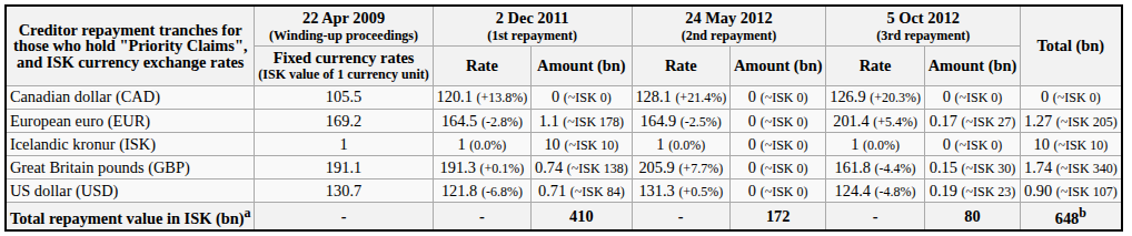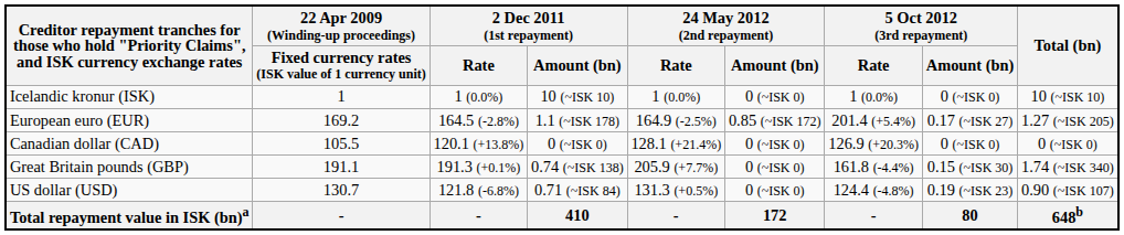 <table class="wikitable" style="border-collapse:collapse; font-size:90%; line-height:1.0; border:2px solid; text-align:center">
 <tr>
 <th rowspan="2">Creditor repayment tranches for<br>those who hold "Priority Claims",<br>and ISK currency exchange rates</th>
 <th>22 Apr 2009<br><small>(Winding-up proceedings)</small></th>
 <th colspan="2">2 Dec 2011<br><small>(1st repayment)</small></th>
 <th colspan="2">24 May 2012<br><small>(2nd repayment)</small></th>
 <th colspan="2">5 Oct 2012<br><small>(3rd repayment)</small></th>
 <th rowspan="2">Total (bn)</th>
 </tr>
 <tr>
 <th>Fixed currency rates<br><small>(ISK value of 1 currency unit)</small></th>
 <th>Rate</th>
 <th>Amount (bn)</th>
 <th>Rate</th>
 <th>Amount (bn)</th>
 <th>Rate</th>
 <th>Amount (bn)</th>
 </tr>
 <tr align=center>
+<td align=left>Icelandic kronur (ISK)</td>
+<td>1</td>
+<td>1 <small>(0.0%)</small></td>
+<td>10 <small>(~ISK 10)</small></td>
+<td>1 <small>(0.0%)</small></td>
+<td>0 <small>(~ISK 0)</small></td>
+<td>1 <small>(0.0%)</small></td>
+<td>0 <small>(~ISK 0)</small></td>
+<td>10  <small>(~ISK 10)</small></td>
+</tr>
+<tr align=center>
+<td align=left>European euro (EUR)</td>
+<td>169.2</td>
+<td>164.5 <small>(-2.8%)</small></td>
+<td>1.1 <small>(~ISK 178)</small></td>
+<td>164.9 <small>(-2.5%)</small></td>
+<td>0.85 <small>(~ISK 172)</small></td>
+<td>201.4  <small>(+5.4%)</small></td>
+<td>0.17 <small>(~ISK 27)</small></td>
+<td>1.27 <small>(~ISK 205)</small></td>
+</tr>
+<tr align=center>
 <td align=left>Canadian dollar (CAD)</td>
 <td>105.5</td>
 <td>120.1 <small>(+13.8%)</small></td>
 <td>0 <small>(~ISK 0)</small></td>
 <td>128.1 <small>(+21.4%)</small></td>
 <td>0 <small>(~ISK 0)</small></td>
 <td>126.9 <small>(+20.3%)</small></td>
 <td>0 <small>(~ISK 0)</small></td>
 <td>0 <small>(~ISK 0)</small></td>
-</tr>
-<tr align=center>
-<td align=left>European euro (EUR)</td>
-<td>169.2</td>
-<td>164.5 <small>(-2.8%)</small></td>
-<td>1.1 <small>(~ISK 178)</small></td>
-<td>164.9 <small>(-2.5%)</small></td>
-<td>0 <small>(~ISK 0)</small></td>
-<td>201.4  <small>(+5.4%)</small></td>
-<td>0.17 <small>(~ISK 27)</small></td>
-<td>1.27 <small>(~ISK 205)</small></td>
-</tr>
-<tr align=center>
-<td align=left>Icelandic kronur (ISK)</td>
-<td>1</td>
-<td>1 <small>(0.0%)</small></td>
-<td>10 <small>(~ISK 10)</small></td>
-<td>1 <small>(0.0%)</small></td>
-<td>0 <small>(~ISK 0)</small></td>
-<td>1 <small>(0.0%)</small></td>
-<td>0 <small>(~ISK 0)</small></td>
-<td>10  <small>(~ISK 10)</small></td>
 </tr>
 <tr align=center>
 <td align=left>Great Britain pounds (GBP)</td>
 <td>191.1</td>
 <td>191.3 <small>(+0.1%)</small></td>
 <td>0.74 <small>(~ISK 138)</small></td>
 <td>205.9 <small>(+7.7%)</small></td>
 <td>0 <small>(~ISK 0)</small></td>
 <td>161.8 <small>(-4.4%)</small></td>
 <td>0.15 <small>(~ISK 30)</small></td>
 <td>1.74 <small>(~ISK 340)</small></td>
 </tr>
 <tr align=center>
 <td align=left>US dollar (USD)</td>
 <td>130.7</td>
 <td>121.8 <small>(-6.8%)</small></td>
 <td>0.71 <small>(~ISK 84)</small></td>
 <td>131.3 <small>(+0.5%)</small></td>
 <td>0 <small>(~ISK 0)</small></td>
 <td>124.4 <small>(-4.8%)</small></td>
 <td>0.19 <small>(~ISK 23)</small></td>
 <td>0.90 <small>(~ISK 107)</small></td>
 </tr>
 <tr align=center>
 <th align=left>Total repayment value in ISK (bn)<sup>a</sup></th>
 <th>-</th>
 <th>-</th>
 <th>410</th>
 <th>-</th>
 <th>172</th>
 <th>-</th>
 <th>80</th>
 <th>648<sup>b</sup></th>
 </tr>
 <tr>
 </tr>
 </table>
